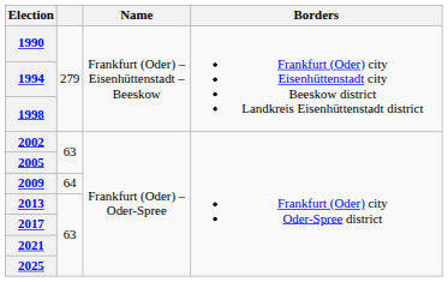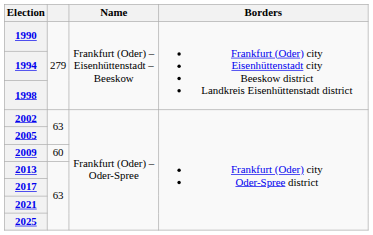 <table class=wikitable style="text-align:center">
 <tr>
 <th>Election</th>
 <th></th>
 <th width=125px>Name</th>
 <th width=300px>Borders</th>
 </tr>
 <tr>
 <th><a href='#'>1990</a></th>
 <td rowspan=3>279</td>
 <td rowspan=3>Frankfurt (Oder) – Eisenhüttenstadt – Beeskow</td>
 <td rowspan=3><br><ul><li><a href='#'>Frankfurt (Oder)</a> city</li><li><a href='#'>Eisenhüttenstadt</a> city</li><li>Beeskow district</li><li>Landkreis Eisenhüttenstadt district</li></ul></td>
 </tr>
 <tr>
 <th><a href='#'>1994</a></th>
 </tr>
 <tr>
 <th><a href='#'>1998</a></th>
 </tr>
 <tr>
 <th><a href='#'>2002</a></th>
 <td rowspan=2>63</td>
 <td rowspan=7>Frankfurt (Oder) – Oder-Spree</td>
 <td rowspan=7><br><ul><li><a href='#'>Frankfurt (Oder)</a> city</li><li><a href='#'>Oder-Spree</a> district</li></ul></td>
 </tr>
 <tr>
 <th><a href='#'>2005</a></th>
 </tr>
 <tr>
 <th><a href='#'>2009</a></th>
-<td>64</td>
+<td>60</td>
 </tr>
 <tr>
 <th><a href='#'>2013</a></th>
 <td rowspan=4>63</td>
 </tr>
 <tr>
 <th><a href='#'>2017</a></th>
 </tr>
 <tr>
 <th><a href='#'>2021</a></th>
 </tr>
 <tr>
 <th><a href='#'>2025</a></th>
 </tr>
 </table>
